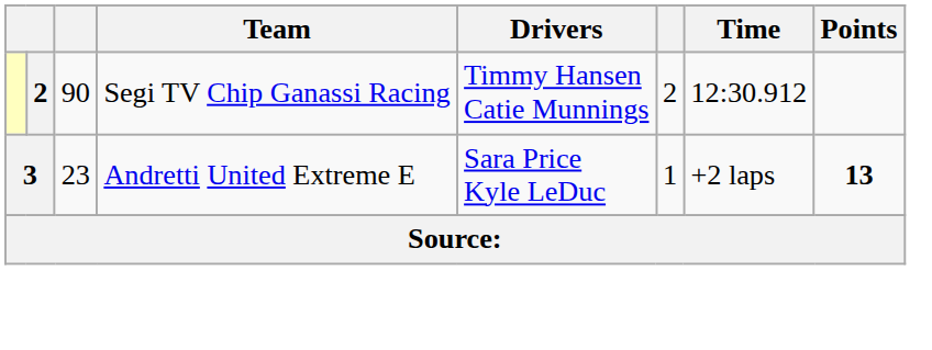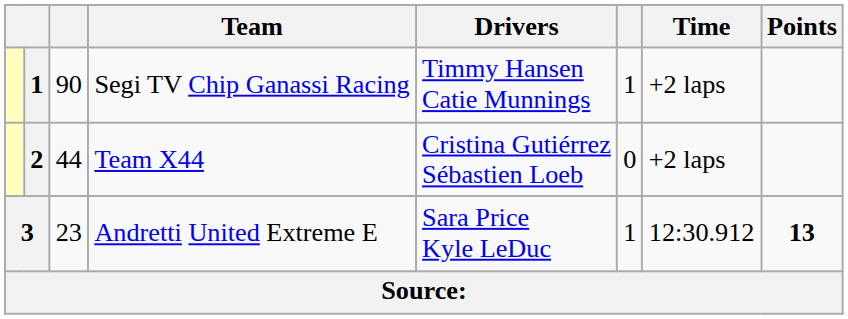 <table class="wikitable" style="font-size: 85%">
 <tr>
 <th scope="col" colspan="2"></th>
 <th scope="col"></th>
 <th scope="col">Team</th>
 <th scope="col">Drivers</th>
 <th scope="col"></th>
 <th scope="col">Time</th>
 <th scope="col">Points</th>
 </tr>
 <tr>
 <td style="background-color:#FFFFBF"> </td>
-<th scope=row>2</th>
+<th scope=row>1</th>
 <td align=center>90</td>
 <td> Segi TV <a href='#'>Chip Ganassi Racing</a></td>
 <td> <a href='#'>Timmy Hansen</a><br> <a href='#'>Catie Munnings</a></td>
-<td>2</td>
-<td>12:30.912</td>
+<td>1</td>
+<td>+2 laps</td>
+<td></td>
+</tr>
+<tr>
+<td style="background-color:#FFFFBF"> </td>
+<th scope=row>2</th>
+<td align=center>44</td>
+<td> <a href='#'>Team X44</a></td>
+<td> <a href='#'>Cristina Gutiérrez</a><br> <a href='#'>Sébastien Loeb</a></td>
+<td>0</td>
+<td>+2 laps</td>
 <td></td>
 </tr>
 <tr>
 <th scope=row colspan=2>3</th>
 <td align=center>23</td>
 <td> <a href='#'>Andretti</a> <a href='#'>United</a> Extreme E</td>
 <td> <a href='#'>Sara Price</a><br> <a href='#'>Kyle LeDuc</a></td>
 <td>1</td>
-<td>+2 laps</td>
+<td>12:30.912</td>
 <td align=center><strong>13</strong></td>
 </tr>
 <tr>
 <th colspan="8">Source:</th>
 </tr>
 </table>
